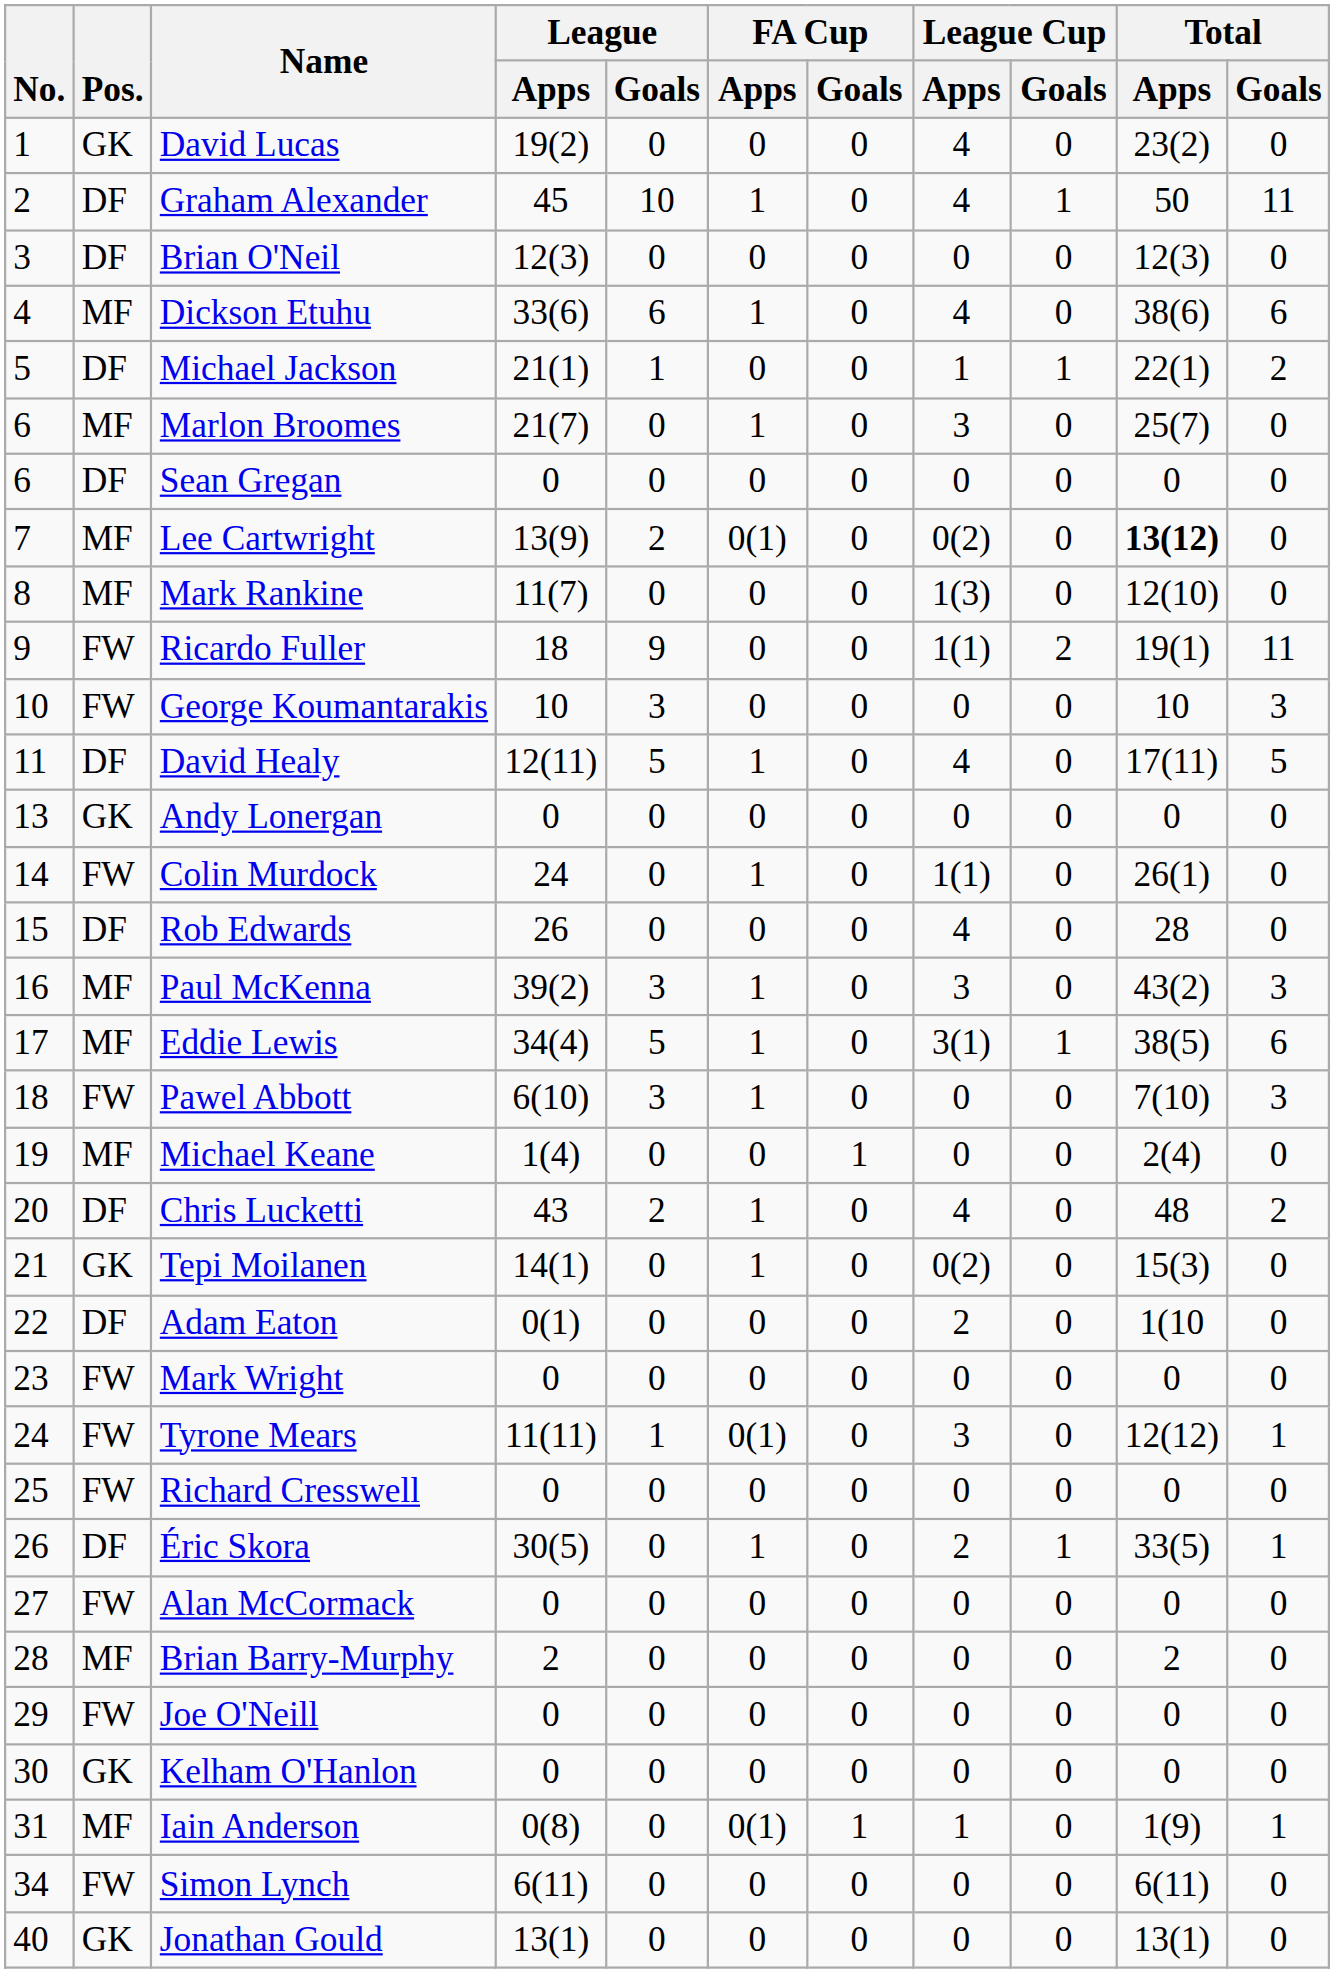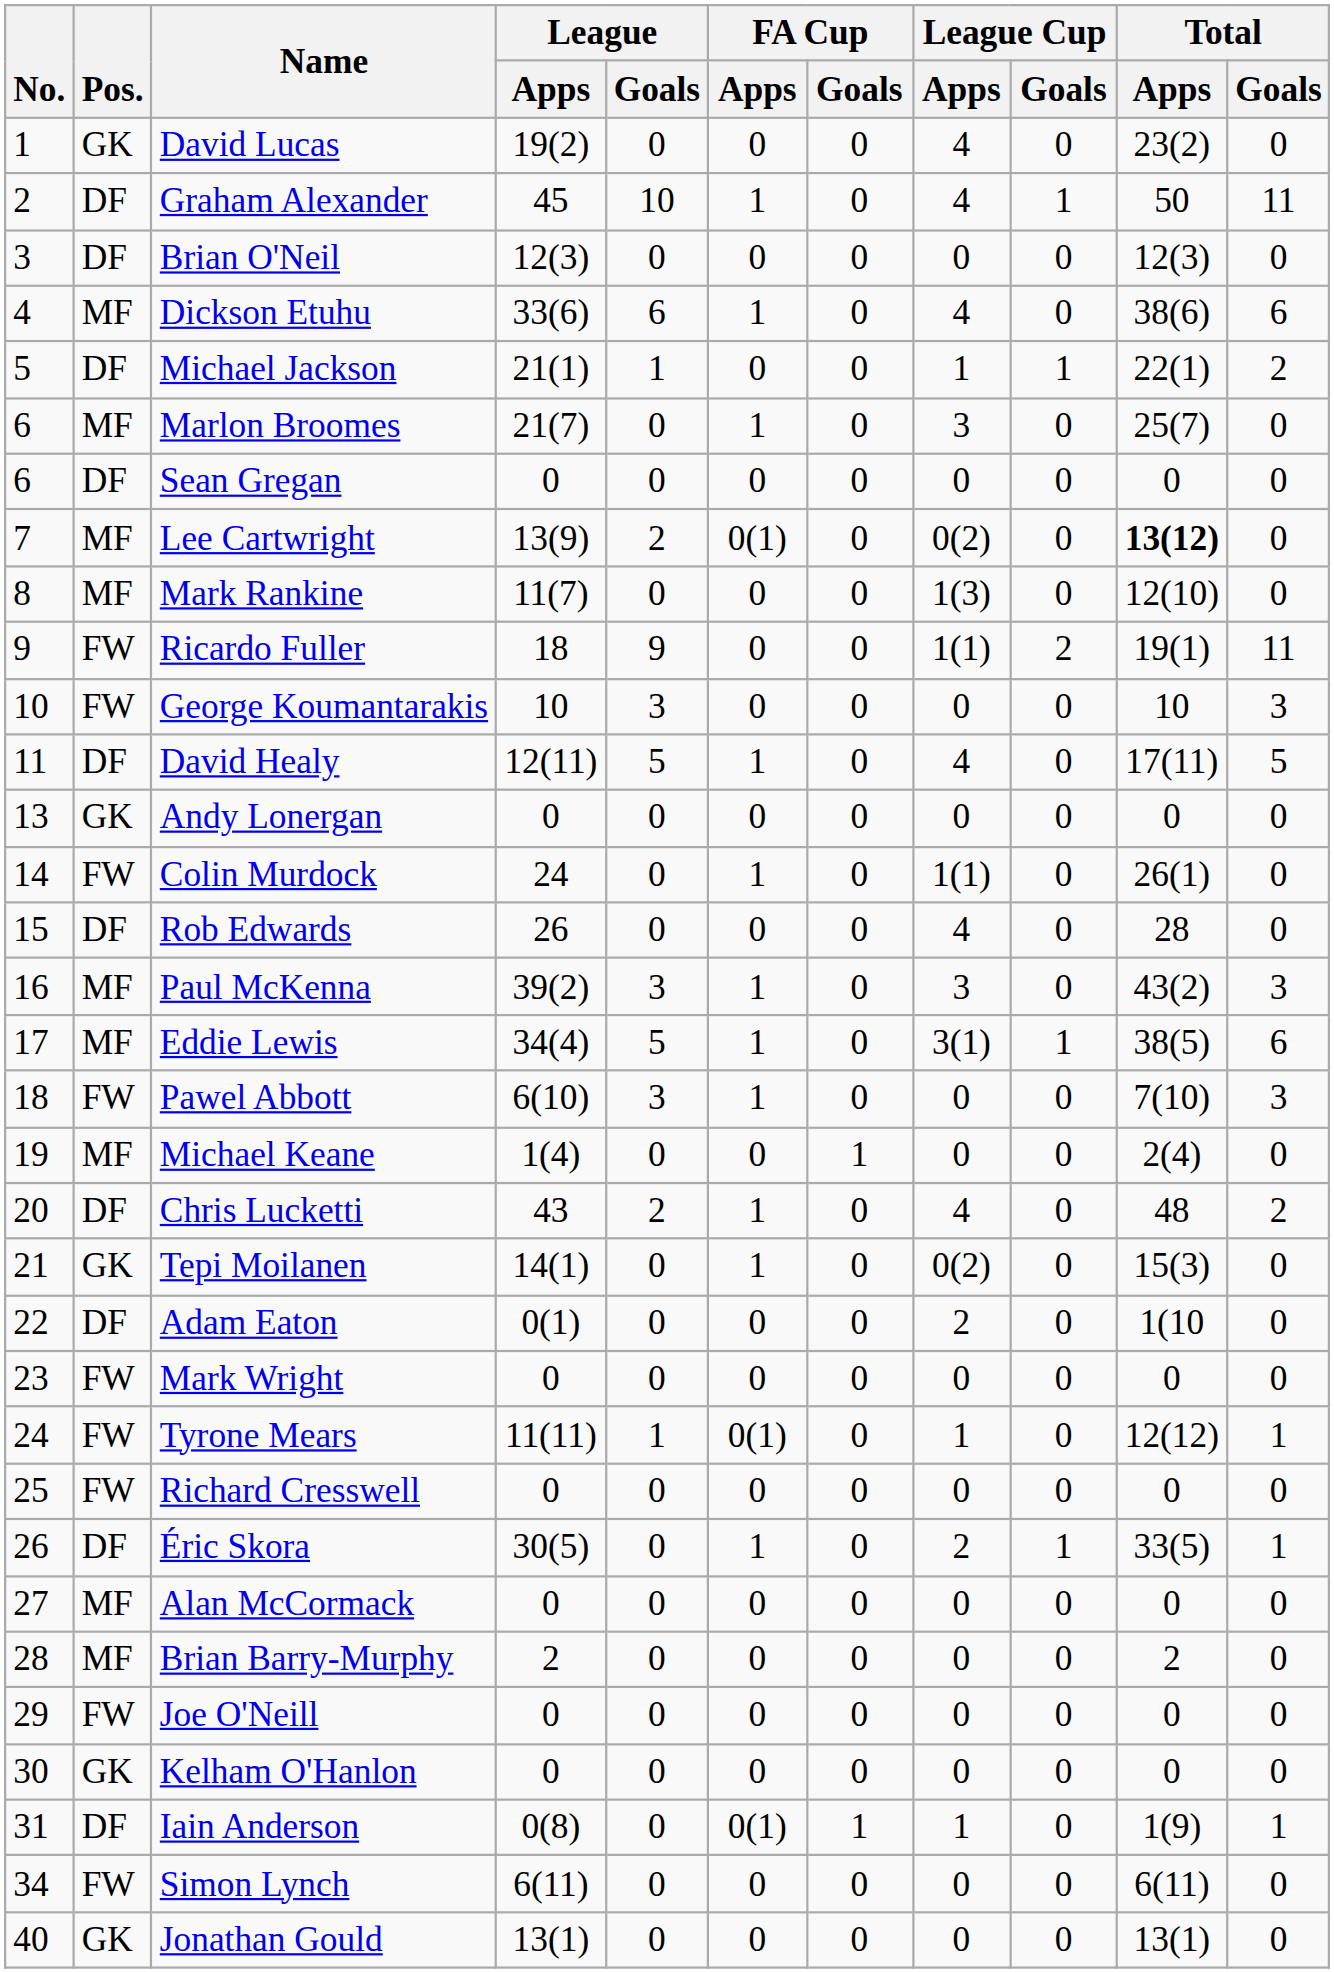 <table class="wikitable" style="text-align:center">
 <tr>
 <th rowspan="2" valign="bottom">No.</th>
 <th rowspan="2" valign="bottom">Pos.</th>
 <th rowspan="2">Name</th>
 <th colspan="2" width="85">League</th>
 <th colspan="2" width="85">FA Cup</th>
 <th colspan="2" width="85">League Cup</th>
 <th colspan="2" width="85">Total</th>
 </tr>
 <tr>
 <th>Apps</th>
 <th>Goals</th>
 <th>Apps</th>
 <th>Goals</th>
 <th>Apps</th>
 <th>Goals</th>
 <th>Apps</th>
 <th>Goals</th>
 </tr>
 <tr>
 <td align="left">1</td>
 <td align="left">GK</td>
 <td align="left"> <a href='#'>David Lucas</a></td>
 <td>19(2)</td>
 <td>0</td>
 <td>0</td>
 <td>0</td>
 <td>4</td>
 <td>0</td>
 <td>23(2)</td>
 <td>0</td>
 </tr>
 <tr>
 <td align="left">2</td>
 <td align="left">DF</td>
 <td align="left"> <a href='#'>Graham Alexander</a></td>
 <td>45</td>
 <td>10</td>
 <td>1</td>
 <td>0</td>
 <td>4</td>
 <td>1</td>
 <td>50</td>
 <td>11</td>
 </tr>
 <tr>
 <td align="left">3</td>
 <td align="left">DF</td>
 <td align="left"> <a href='#'>Brian O'Neil</a></td>
 <td>12(3)</td>
 <td>0</td>
 <td>0</td>
 <td>0</td>
 <td>0</td>
 <td>0</td>
 <td>12(3)</td>
 <td>0</td>
 </tr>
 <tr>
 <td align="left">4</td>
 <td align="left">MF</td>
 <td align="left"> <a href='#'>Dickson Etuhu</a></td>
 <td>33(6)</td>
 <td>6</td>
 <td>1</td>
 <td>0</td>
 <td>4</td>
 <td>0</td>
 <td>38(6)</td>
 <td>6</td>
 </tr>
 <tr>
 <td align="left">5</td>
 <td align="left">DF</td>
 <td align="left"> <a href='#'>Michael Jackson</a></td>
 <td>21(1)</td>
 <td>1</td>
 <td>0</td>
 <td>0</td>
 <td>1</td>
 <td>1</td>
 <td>22(1)</td>
 <td>2</td>
 </tr>
 <tr>
 <td align="left">6</td>
 <td align="left">MF</td>
 <td align="left"> <a href='#'>Marlon Broomes</a></td>
 <td>21(7)</td>
 <td>0</td>
 <td>1</td>
 <td>0</td>
 <td>3</td>
 <td>0</td>
 <td>25(7)</td>
 <td>0</td>
 </tr>
 <tr>
 <td align="left">6</td>
 <td align="left">DF</td>
 <td align="left"> <a href='#'>Sean Gregan</a></td>
 <td>0</td>
 <td>0</td>
 <td>0</td>
 <td>0</td>
 <td>0</td>
 <td>0</td>
 <td>0</td>
 <td>0</td>
 </tr>
 <tr>
 <td align="left">7</td>
 <td align="left">MF</td>
 <td align="left"> <a href='#'>Lee Cartwright</a></td>
 <td>13(9)</td>
 <td>2</td>
 <td>0(1)</td>
 <td>0</td>
 <td>0(2)</td>
 <td>0</td>
 <td><strong>13(12)</strong></td>
 <td>0</td>
 </tr>
 <tr>
 <td align="left">8</td>
 <td align="left">MF</td>
 <td align="left"> <a href='#'>Mark Rankine</a></td>
 <td>11(7)</td>
 <td>0</td>
 <td>0</td>
 <td>0</td>
 <td>1(3)</td>
 <td>0</td>
 <td>12(10)</td>
 <td>0</td>
 </tr>
 <tr>
 <td align="left">9</td>
 <td align="left">FW</td>
 <td align="left"> <a href='#'>Ricardo Fuller</a></td>
 <td>18</td>
 <td>9</td>
 <td>0</td>
 <td>0</td>
 <td>1(1)</td>
 <td>2</td>
 <td>19(1)</td>
 <td>11</td>
 </tr>
 <tr>
 <td align="left">10</td>
 <td align="left">FW</td>
 <td align="left"> <a href='#'>George Koumantarakis</a></td>
 <td>10</td>
 <td>3</td>
 <td>0</td>
 <td>0</td>
 <td>0</td>
 <td>0</td>
 <td>10</td>
 <td>3</td>
 </tr>
 <tr>
 <td align="left">11</td>
 <td align="left">DF</td>
 <td align="left"> <a href='#'>David Healy</a></td>
 <td>12(11)</td>
 <td>5</td>
 <td>1</td>
 <td>0</td>
 <td>4</td>
 <td>0</td>
 <td>17(11)</td>
 <td>5</td>
 </tr>
 <tr>
 <td align="left">13</td>
 <td align="left">GK</td>
 <td align="left"> <a href='#'>Andy Lonergan</a></td>
 <td>0</td>
 <td>0</td>
 <td>0</td>
 <td>0</td>
 <td>0</td>
 <td>0</td>
 <td>0</td>
 <td>0</td>
 </tr>
 <tr>
 <td align="left">14</td>
 <td align="left">FW</td>
 <td align="left"> <a href='#'>Colin Murdock</a></td>
 <td>24</td>
 <td>0</td>
 <td>1</td>
 <td>0</td>
 <td>1(1)</td>
 <td>0</td>
 <td>26(1)</td>
 <td>0</td>
 </tr>
 <tr>
 <td align="left">15</td>
 <td align="left">DF</td>
 <td align="left"> <a href='#'>Rob Edwards</a></td>
 <td>26</td>
 <td>0</td>
 <td>0</td>
 <td>0</td>
 <td>4</td>
 <td>0</td>
 <td>28</td>
 <td>0</td>
 </tr>
 <tr>
 <td align="left">16</td>
 <td align="left">MF</td>
 <td align="left"> <a href='#'>Paul McKenna</a></td>
 <td>39(2)</td>
 <td>3</td>
 <td>1</td>
 <td>0</td>
 <td>3</td>
 <td>0</td>
 <td>43(2)</td>
 <td>3</td>
 </tr>
 <tr>
 <td align="left">17</td>
 <td align="left">MF</td>
 <td align="left"> <a href='#'>Eddie Lewis</a></td>
 <td>34(4)</td>
 <td>5</td>
 <td>1</td>
 <td>0</td>
 <td>3(1)</td>
 <td>1</td>
 <td>38(5)</td>
 <td>6</td>
 </tr>
 <tr>
 <td align="left">18</td>
 <td align="left">FW</td>
 <td align="left"> <a href='#'>Pawel Abbott</a></td>
 <td>6(10)</td>
 <td>3</td>
 <td>1</td>
 <td>0</td>
 <td>0</td>
 <td>0</td>
 <td>7(10)</td>
 <td>3</td>
 </tr>
 <tr>
 <td align="left">19</td>
 <td align="left">MF</td>
 <td align="left"> <a href='#'>Michael Keane</a></td>
 <td>1(4)</td>
 <td>0</td>
 <td>0</td>
 <td>1</td>
 <td>0</td>
 <td>0</td>
 <td>2(4)</td>
 <td>0</td>
 </tr>
 <tr>
 <td align="left">20</td>
 <td align="left">DF</td>
 <td align="left"> <a href='#'>Chris Lucketti</a></td>
 <td>43</td>
 <td>2</td>
 <td>1</td>
 <td>0</td>
 <td>4</td>
 <td>0</td>
 <td>48</td>
 <td>2</td>
 </tr>
 <tr>
 <td align="left">21</td>
 <td align="left">GK</td>
 <td align="left"> <a href='#'>Tepi Moilanen</a></td>
 <td>14(1)</td>
 <td>0</td>
 <td>1</td>
 <td>0</td>
 <td>0(2)</td>
 <td>0</td>
 <td>15(3)</td>
 <td>0</td>
 </tr>
 <tr>
 <td align="left">22</td>
 <td align="left">DF</td>
 <td align="left"> <a href='#'>Adam Eaton</a></td>
 <td>0(1)</td>
 <td>0</td>
 <td>0</td>
 <td>0</td>
 <td>2</td>
 <td>0</td>
 <td>1(10</td>
 <td>0</td>
 </tr>
 <tr>
 <td align="left">23</td>
 <td align="left">FW</td>
 <td align="left"> <a href='#'>Mark Wright</a></td>
 <td>0</td>
 <td>0</td>
 <td>0</td>
 <td>0</td>
 <td>0</td>
 <td>0</td>
 <td>0</td>
 <td>0</td>
 </tr>
 <tr>
 <td align="left">24</td>
 <td align="left">FW</td>
 <td align="left"> <a href='#'>Tyrone Mears</a></td>
 <td>11(11)</td>
 <td>1</td>
 <td>0(1)</td>
 <td>0</td>
-<td>3</td>
+<td>1</td>
 <td>0</td>
 <td>12(12)</td>
 <td>1</td>
 </tr>
 <tr>
 <td align="left">25</td>
 <td align="left">FW</td>
 <td align="left"> <a href='#'>Richard Cresswell</a></td>
 <td>0</td>
 <td>0</td>
 <td>0</td>
 <td>0</td>
 <td>0</td>
 <td>0</td>
 <td>0</td>
 <td>0</td>
 </tr>
 <tr>
 <td align="left">26</td>
 <td align="left">DF</td>
 <td align="left"> <a href='#'>Éric Skora</a></td>
 <td>30(5)</td>
 <td>0</td>
 <td>1</td>
 <td>0</td>
 <td>2</td>
 <td>1</td>
 <td>33(5)</td>
 <td>1</td>
 </tr>
 <tr>
 <td align="left">27</td>
-<td align="left">FW</td>
+<td align="left">MF</td>
 <td align="left"> <a href='#'>Alan McCormack</a></td>
 <td>0</td>
 <td>0</td>
 <td>0</td>
 <td>0</td>
 <td>0</td>
 <td>0</td>
 <td>0</td>
 <td>0</td>
 </tr>
 <tr>
 <td align="left">28</td>
 <td align="left">MF</td>
 <td align="left"> <a href='#'>Brian Barry-Murphy</a></td>
 <td>2</td>
 <td>0</td>
 <td>0</td>
 <td>0</td>
 <td>0</td>
 <td>0</td>
 <td>2</td>
 <td>0</td>
 </tr>
 <tr>
 <td align="left">29</td>
 <td align="left">FW</td>
 <td align="left"> <a href='#'>Joe O'Neill</a></td>
 <td>0</td>
 <td>0</td>
 <td>0</td>
 <td>0</td>
 <td>0</td>
 <td>0</td>
 <td>0</td>
 <td>0</td>
 </tr>
 <tr>
 <td align="left">30</td>
 <td align="left">GK</td>
 <td align="left"> <a href='#'>Kelham O'Hanlon</a></td>
 <td>0</td>
 <td>0</td>
 <td>0</td>
 <td>0</td>
 <td>0</td>
 <td>0</td>
 <td>0</td>
 <td>0</td>
 </tr>
 <tr>
 <td align="left">31</td>
-<td align="left">MF</td>
+<td align="left">DF</td>
 <td align="left"> <a href='#'>Iain Anderson</a></td>
 <td>0(8)</td>
 <td>0</td>
 <td>0(1)</td>
 <td>1</td>
 <td>1</td>
 <td>0</td>
 <td>1(9)</td>
 <td>1</td>
 </tr>
 <tr>
 <td align="left">34</td>
 <td align="left">FW</td>
 <td align="left"> <a href='#'>Simon Lynch</a></td>
 <td>6(11)</td>
 <td>0</td>
 <td>0</td>
 <td>0</td>
 <td>0</td>
 <td>0</td>
 <td>6(11)</td>
 <td>0</td>
 </tr>
 <tr>
 <td align="left">40</td>
 <td align="left">GK</td>
 <td align="left"> <a href='#'>Jonathan Gould</a></td>
 <td>13(1)</td>
 <td>0</td>
 <td>0</td>
 <td>0</td>
 <td>0</td>
 <td>0</td>
 <td>13(1)</td>
 <td>0</td>
 </tr>
 </table>
